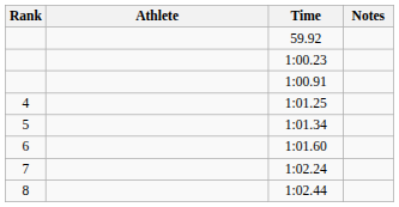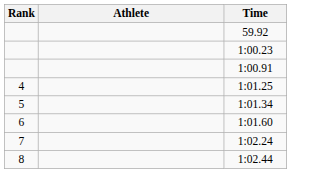 <table class="wikitable" style="text-align:center">
 <tr>
 <th width=40>Rank</th>
 <th width=250>Athlete</th>
 <th width=80>Time</th>
-<th width=50>Notes</th>
 </tr>
 <tr>
 <td></td>
 <td align=left></td>
 <td>59.92</td>
-<td></td>
 </tr>
 <tr>
 <td></td>
 <td align=left></td>
 <td>1:00.23</td>
-<td></td>
 </tr>
 <tr>
 <td></td>
 <td align=left></td>
 <td>1:00.91</td>
-<td></td>
 </tr>
 <tr>
 <td>4</td>
 <td align=left></td>
 <td>1:01.25</td>
-<td></td>
 </tr>
 <tr>
 <td>5</td>
 <td align=left></td>
 <td>1:01.34</td>
-<td></td>
 </tr>
 <tr>
 <td>6</td>
 <td align=left></td>
 <td>1:01.60</td>
-<td></td>
 </tr>
 <tr>
 <td>7</td>
 <td align=left></td>
 <td>1:02.24</td>
-<td></td>
 </tr>
 <tr>
 <td>8</td>
 <td align=left></td>
 <td>1:02.44</td>
-<td></td>
 </tr>
 </table>
